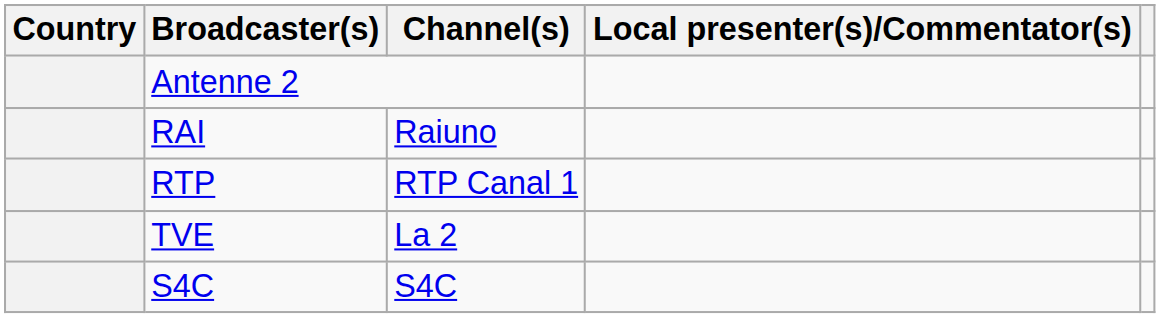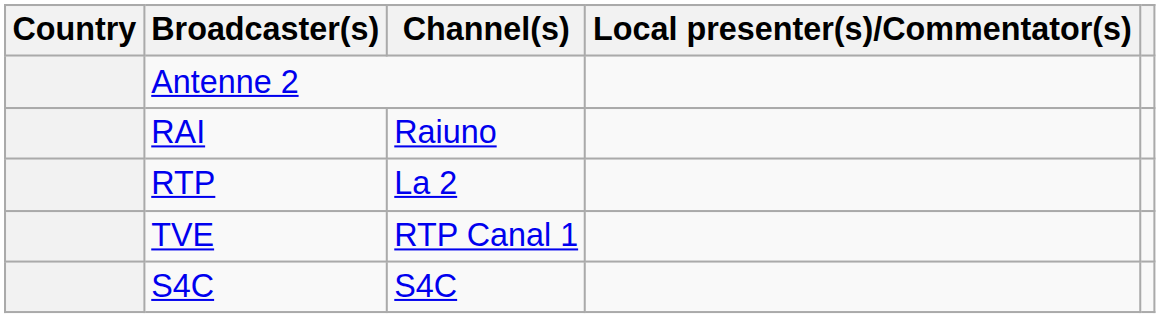 <table class="wikitable plainrowheaders">
 <tr>
 <th scope="col">Country</th>
 <th scope="col">Broadcaster(s)</th>
 <th scope="col">Channel(s)</th>
 <th scope="col">Local presenter(s)/Commentator(s)</th>
 <th scope="col"></th>
 </tr>
 <tr>
 <th scope="row"></th>
 <td colspan="2"><a href='#'>Antenne 2</a></td>
 <td></td>
 <td></td>
 </tr>
 <tr>
 <th scope="row"></th>
 <td><a href='#'>RAI</a></td>
 <td><a href='#'>Raiuno</a></td>
 <td></td>
 <td></td>
 </tr>
 <tr>
 <th scope="row"></th>
 <td><a href='#'>RTP</a></td>
-<td><a href='#'>RTP Canal 1</a></td>
+<td><a href='#'>La 2</a></td>
 <td></td>
 <td></td>
 </tr>
 <tr>
 <th scope="row"></th>
 <td><a href='#'>TVE</a></td>
-<td><a href='#'>La 2</a></td>
+<td><a href='#'>RTP Canal 1</a></td>
 <td></td>
 <td></td>
 </tr>
 <tr>
 <th scope="row"></th>
 <td><a href='#'>S4C</a></td>
 <td><a href='#'>S4C</a></td>
 <td></td>
 <td></td>
 </tr>
 </table>
